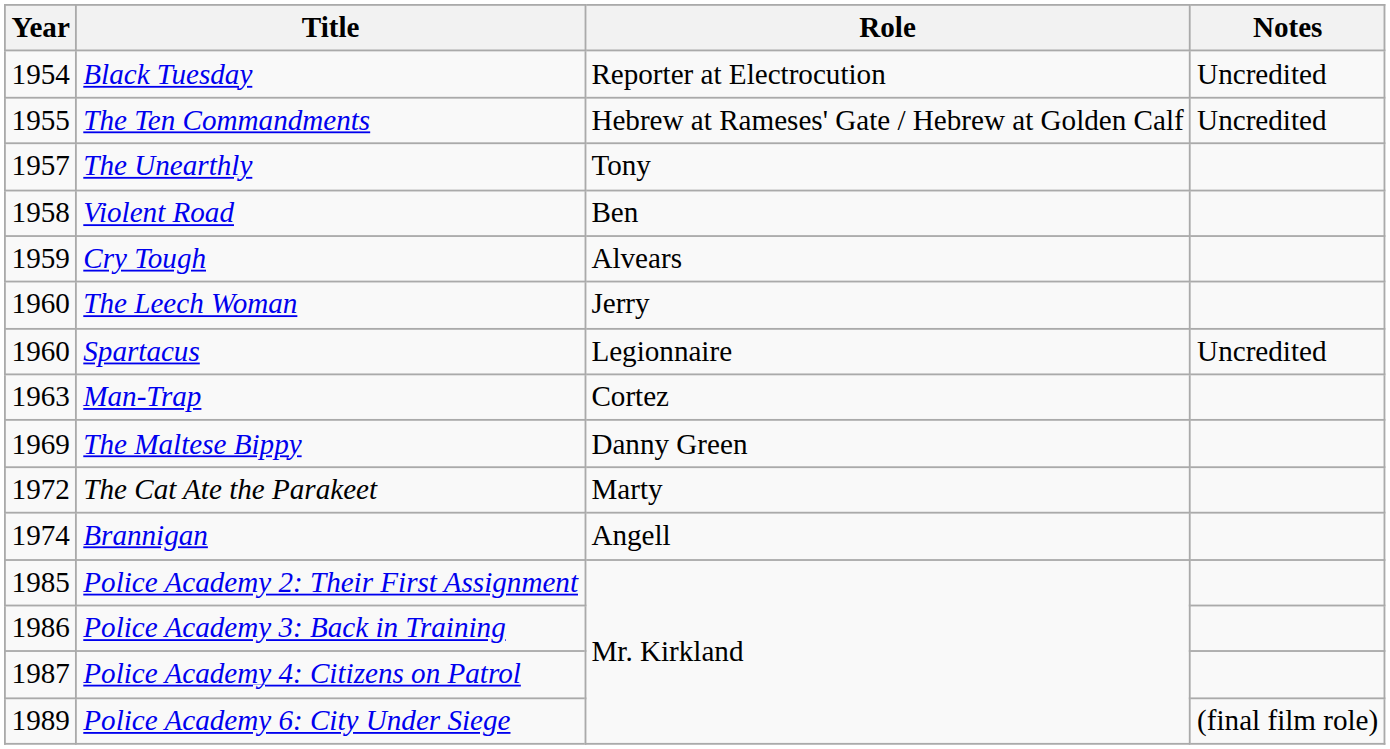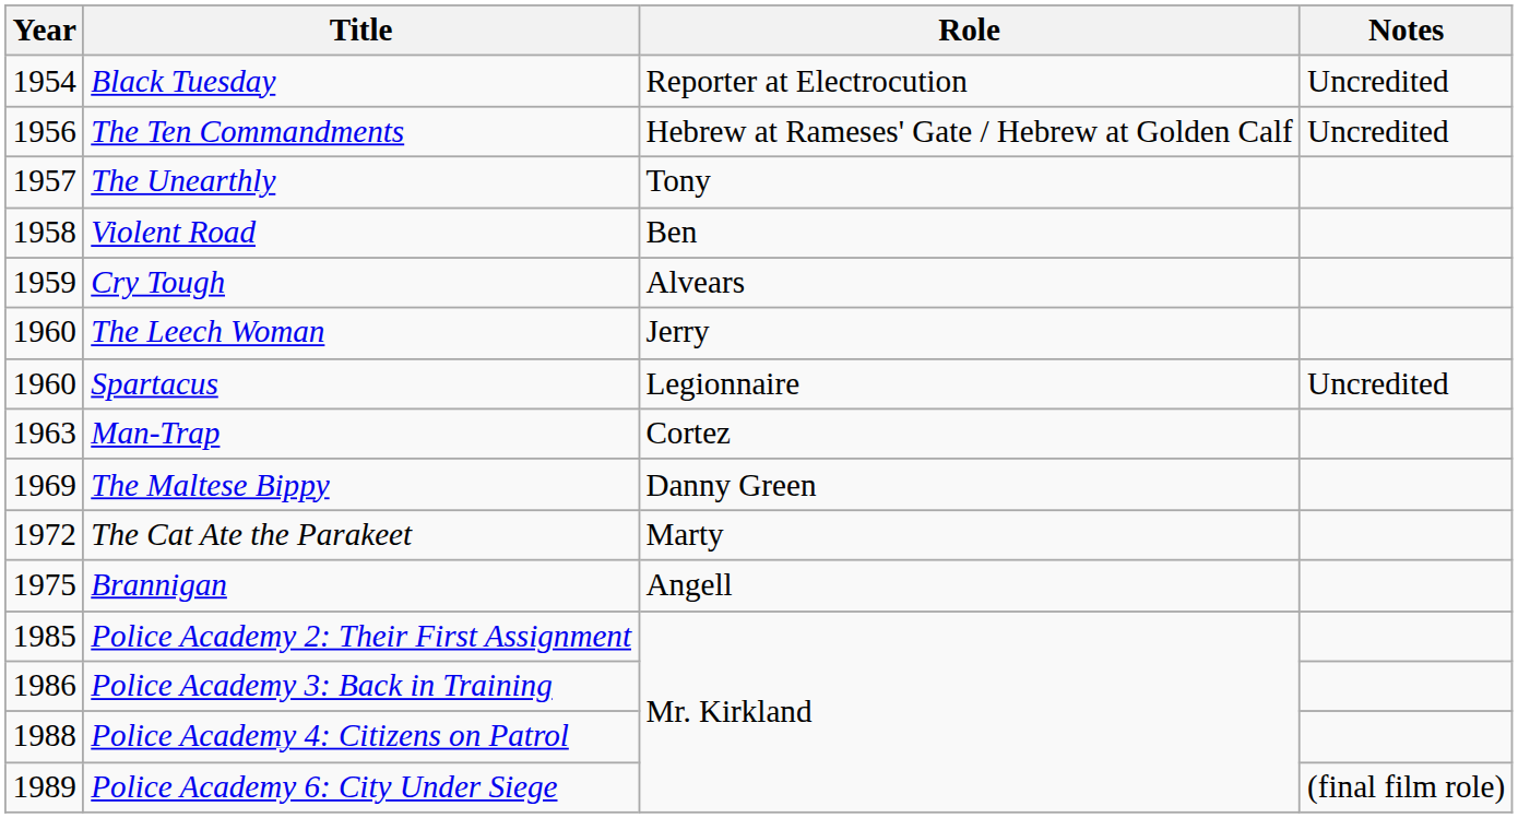 <table class="wikitable">
 <tr>
 <th>Year</th>
 <th>Title</th>
 <th>Role</th>
 <th>Notes</th>
 </tr>
 <tr>
 <td>1954</td>
 <td><em><a href='#'>Black Tuesday</a></em></td>
 <td>Reporter at Electrocution</td>
 <td>Uncredited</td>
 </tr>
 <tr>
-<td>1955</td>
+<td>1956</td>
 <td><em><a href='#'>The Ten Commandments</a></em></td>
 <td>Hebrew at Rameses' Gate / Hebrew at Golden Calf</td>
 <td>Uncredited</td>
 </tr>
 <tr>
 <td>1957</td>
 <td><em><a href='#'>The Unearthly</a></em></td>
 <td>Tony</td>
 <td></td>
 </tr>
 <tr>
 <td>1958</td>
 <td><em><a href='#'>Violent Road</a></em></td>
 <td>Ben</td>
 <td></td>
 </tr>
 <tr>
 <td>1959</td>
 <td><em><a href='#'>Cry Tough</a></em></td>
 <td>Alvears</td>
 <td></td>
 </tr>
 <tr>
 <td>1960</td>
 <td><em><a href='#'>The Leech Woman</a></em></td>
 <td>Jerry</td>
 <td></td>
 </tr>
 <tr>
 <td>1960</td>
 <td><em><a href='#'>Spartacus</a></em></td>
 <td>Legionnaire</td>
 <td>Uncredited</td>
 </tr>
 <tr>
 <td>1963</td>
 <td><em><a href='#'>Man-Trap</a></em></td>
 <td>Cortez</td>
 <td></td>
 </tr>
 <tr>
 <td>1969</td>
 <td><em><a href='#'>The Maltese Bippy</a></em></td>
 <td>Danny Green</td>
 <td></td>
 </tr>
 <tr>
 <td>1972</td>
 <td><em>The Cat Ate the Parakeet</em></td>
 <td>Marty</td>
 <td></td>
 </tr>
 <tr>
-<td>1974</td>
+<td>1975</td>
 <td><em><a href='#'>Brannigan</a></em></td>
 <td>Angell</td>
 <td></td>
 </tr>
 <tr>
 <td>1985</td>
 <td><em><a href='#'>Police Academy 2: Their First Assignment</a></em></td>
 <td rowspan="4">Mr. Kirkland</td>
 <td></td>
 </tr>
 <tr>
 <td>1986</td>
 <td><em><a href='#'>Police Academy 3: Back in Training</a></em></td>
 <td></td>
 </tr>
 <tr>
-<td>1987</td>
+<td>1988</td>
 <td><em><a href='#'>Police Academy 4: Citizens on Patrol</a></em></td>
 <td></td>
 </tr>
 <tr>
 <td>1989</td>
 <td><em><a href='#'>Police Academy 6: City Under Siege</a></em></td>
 <td>(final film role)</td>
 </tr>
 </table>
